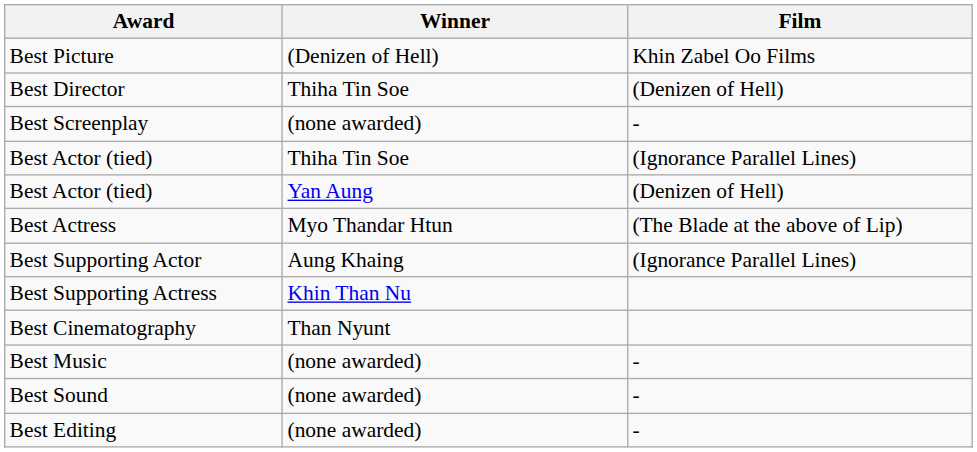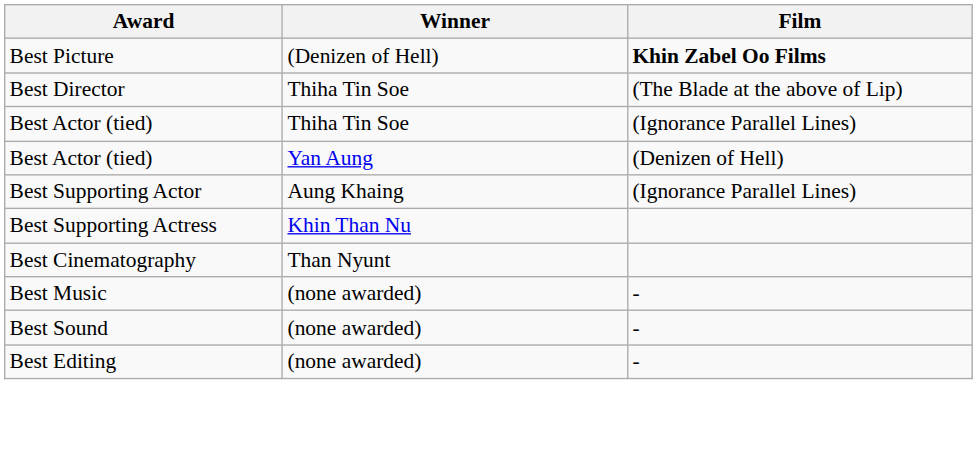 <table class="wikitable">
 <tr>
 <th width="200"><strong>Award</strong></th>
 <th width="250"><strong>Winner</strong></th>
 <th width="250"><strong>Film</strong></th>
 </tr>
 <tr>
 <td>Best Picture</td>
 <td> (Denizen of Hell)</td>
-<td>Khin Zabel Oo Films</td>
+<td><strong>Khin Zabel Oo Films</strong></td>
 </tr>
 <tr>
 <td>Best Director</td>
 <td>Thiha Tin Soe</td>
-<td> (Denizen of Hell)</td>
-</tr>
-<tr>
-<td>Best Screenplay</td>
-<td>(none awarded)</td>
-<td>-</td>
+<td> (The Blade at the above of Lip)</td>
 </tr>
 <tr>
 <td>Best Actor (tied)</td>
 <td>Thiha Tin Soe</td>
 <td> (Ignorance Parallel Lines)</td>
 </tr>
 <tr>
 <td>Best Actor (tied)</td>
 <td><a href='#'>Yan Aung</a></td>
 <td> (Denizen of Hell)</td>
-</tr>
-<tr>
-<td>Best Actress</td>
-<td>Myo Thandar Htun</td>
-<td> (The Blade at the above of Lip)</td>
 </tr>
 <tr>
 <td>Best Supporting Actor</td>
 <td>Aung Khaing</td>
 <td> (Ignorance Parallel Lines)</td>
 </tr>
 <tr>
 <td>Best Supporting Actress</td>
 <td><a href='#'>Khin Than Nu</a></td>
 <td></td>
 </tr>
 <tr>
 <td>Best Cinematography</td>
 <td>Than Nyunt</td>
 <td></td>
 </tr>
 <tr>
 <td>Best Music</td>
 <td>(none awarded)</td>
 <td>-</td>
 </tr>
 <tr>
 <td>Best Sound</td>
 <td>(none awarded)</td>
 <td>-</td>
 </tr>
 <tr>
 <td>Best Editing</td>
 <td>(none awarded)</td>
 <td>-</td>
 </tr>
 </table>
